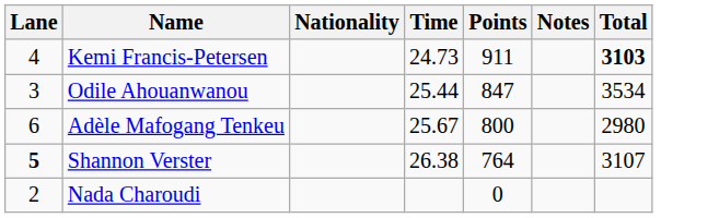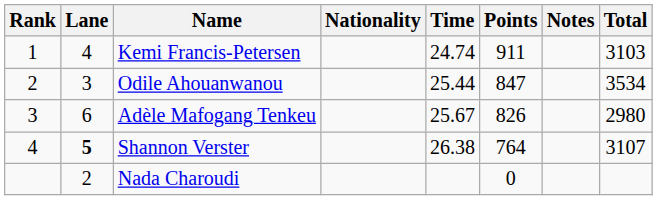 <table class="wikitable sortable" style="text-align:center">
 <tr>
+<th>Rank</th>
 <th>Lane</th>
 <th>Name</th>
 <th>Nationality</th>
 <th>Time</th>
 <th>Points</th>
 <th>Notes</th>
 <th>Total</th>
 </tr>
 <tr>
+<td>1</td>
 <td>4</td>
 <td align="left"><a href='#'>Kemi Francis-Petersen</a></td>
 <td align=left></td>
-<td>24.73</td>
+<td>24.74</td>
 <td>911</td>
 <td></td>
-<td><strong>3103</strong></td>
+<td>3103</td>
 </tr>
 <tr>
+<td>2</td>
 <td>3</td>
 <td align="left"><a href='#'>Odile Ahouanwanou</a></td>
 <td align=left></td>
 <td>25.44</td>
 <td>847</td>
 <td></td>
 <td>3534</td>
 </tr>
 <tr>
+<td>3</td>
 <td>6</td>
 <td align="left"><a href='#'>Adèle Mafogang Tenkeu</a></td>
 <td align=left></td>
 <td>25.67</td>
-<td>800</td>
+<td>826</td>
 <td></td>
 <td>2980</td>
 </tr>
 <tr>
+<td>4</td>
 <td><strong>5</strong></td>
 <td align="left"><a href='#'>Shannon Verster</a></td>
 <td align=left></td>
 <td>26.38</td>
 <td>764</td>
 <td></td>
 <td>3107</td>
 </tr>
 <tr>
+<td></td>
 <td>2</td>
 <td align="left"><a href='#'>Nada Charoudi</a></td>
 <td align=left></td>
 <td></td>
 <td>0</td>
 <td></td>
 <td></td>
 </tr>
 </table>
